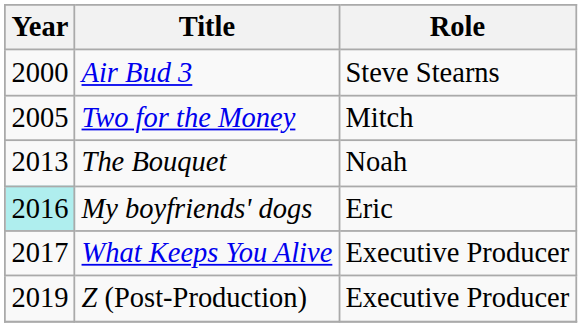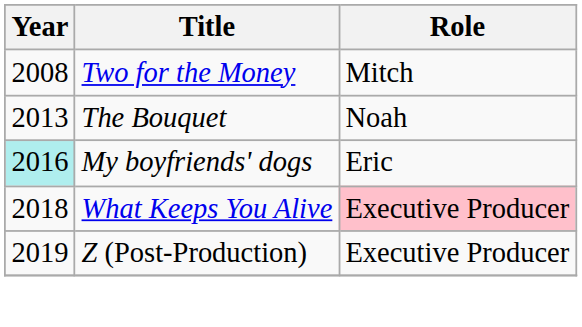 <table class="wikitable sortable">
 <tr>
 <th>Year</th>
 <th>Title</th>
 <th>Role</th>
 </tr>
 <tr>
-<td>2000</td>
-<td><em><a href='#'>Air Bud 3</a></em></td>
-<td>Steve Stearns</td>
-</tr>
-<tr>
-<td>2005</td>
+<td>2008</td>
 <td><em><a href='#'>Two for the Money</a></em></td>
 <td>Mitch</td>
 </tr>
 <tr>
 <td>2013</td>
 <td><em>The Bouquet</em></td>
 <td>Noah</td>
 </tr>
 <tr>
 <td style="background: paleturquoise;">2016</td>
 <td><em>My boyfriends' dogs</em></td>
 <td>Eric</td>
 </tr>
 <tr>
-<td>2017</td>
+<td>2018</td>
 <td><em><a href='#'>What Keeps You Alive</a></em></td>
-<td>Executive Producer</td>
+<td style="background: pink;">Executive Producer</td>
 </tr>
 <tr>
 <td>2019</td>
 <td><em>Z</em> (Post-Production)</td>
 <td>Executive Producer</td>
 </tr>
 <tr>
 </tr>
 </table>
